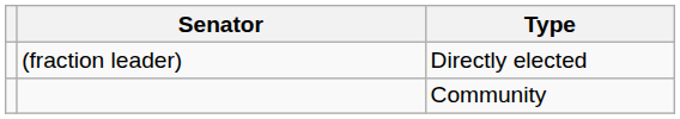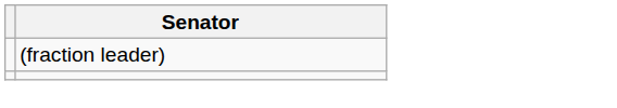 <table class="sortable wikitable" style="text-align:left; font-size:90%">
 <tr>
 <th></th>
 <th width="250">Senator</th>
-<th width="150">Type</th>
 </tr>
 <tr>
 <td></td>
 <td align=left> (fraction leader)</td>
-<td>Directly elected</td>
 </tr>
 <tr>
 <td></td>
 <td align=left></td>
-<td>Community</td>
 </tr>
 </table>
